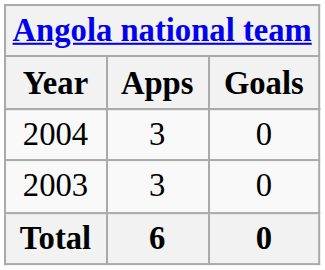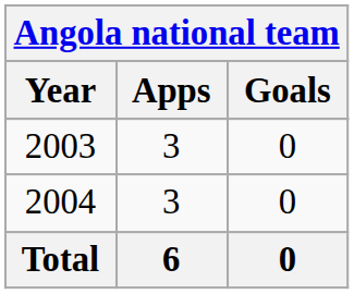 <table class="wikitable" style="text-align:center">
 <tr>
 <th colspan=3><a href='#'>Angola national team</a></th>
 </tr>
 <tr>
 <th>Year</th>
 <th>Apps</th>
 <th>Goals</th>
 </tr>
 <tr>
 </tr>
 <tr>
-<td>2004</td>
+<td>2003</td>
 <td>3</td>
 <td>0</td>
 </tr>
 <tr>
-<td>2003</td>
+<td>2004</td>
 <td>3</td>
 <td>0</td>
 </tr>
 <tr>
 <th>Total</th>
 <th>6</th>
 <th>0</th>
 </tr>
 </table>
